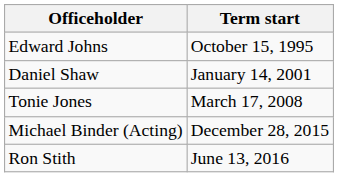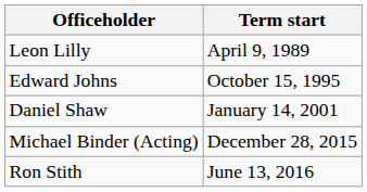 <table class="wikitable sortable">
 <tr style="vertical-align:bottom;">
 <th>Officeholder</th>
 <th>Term start</th>
+</tr>
+<tr>
+<td>Leon Lilly</td>
+<td>April 9, 1989</td>
 </tr>
 <tr>
 <td>Edward Johns</td>
 <td>October 15, 1995<br></td>
 </tr>
 <tr>
 <td>Daniel Shaw</td>
 <td>January 14, 2001<br></td>
 </tr>
 <tr>
-<td>Tonie Jones</td>
-<td>March 17, 2008</td>
-</tr>
-<tr>
 <td>Michael Binder (Acting)</td>
 <td>December 28, 2015</td>
 </tr>
 <tr>
 <td>Ron Stith</td>
 <td>June 13, 2016</td>
 </tr>
 </table>
